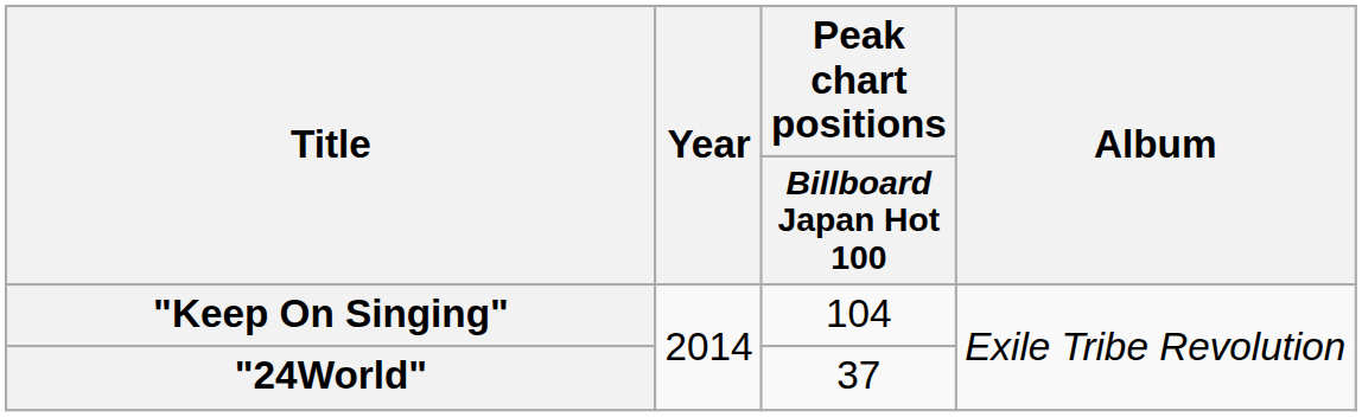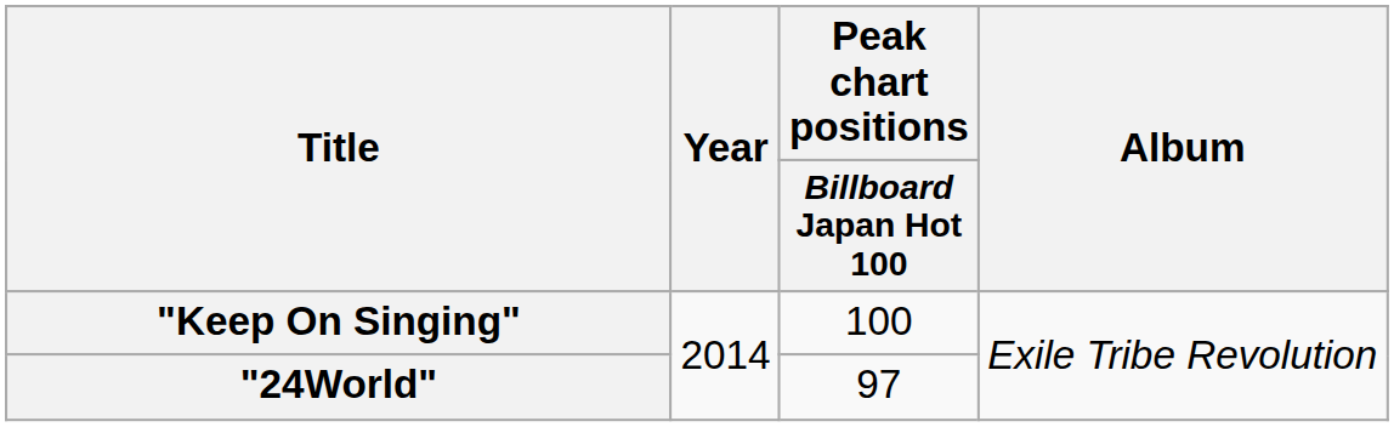 <table class="wikitable plainrowheaders" style="text-align:center;">
 <tr>
 <th scope="col" rowspan="2" style="width:16em;">Title</th>
 <th scope="col" rowspan="2">Year</th>
 <th scope="col" colspan="1">Peak chart positions</th>
 <th scope="col" rowspan="2">Album</th>
 </tr>
 <tr>
 <th style="width:3em;font-size:85%"><em>Billboard</em> Japan Hot 100<br></th>
 </tr>
 <tr>
 <th scope="row">"Keep On Singing"</th>
 <td rowspan="2">2014</td>
-<td>104</td>
+<td>100</td>
 <td rowspan="2"><em>Exile Tribe Revolution</em></td>
 </tr>
 <tr>
 <th scope="row">"24World"</th>
-<td>37</td>
+<td>97</td>
 </tr>
 </table>
